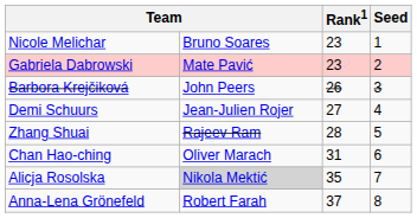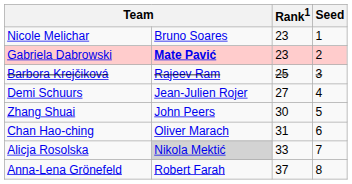 <table class="wikitable sortable collapsible uncollapsed ">
 <tr>
 <th width="350" colspan=2>Team</th>
 <th>Rank<sup>1</sup></th>
 <th>Seed</th>
 </tr>
 <tr>
 <td> <a href='#'>Nicole Melichar</a></td>
 <td> <a href='#'>Bruno Soares</a></td>
 <td>23</td>
 <td>1</td>
 </tr>
 <tr style="background-color:#fcc;">
 <td> <a href='#'>Gabriela Dabrowski</a></td>
-<td> <a href='#'>Mate Pavić</a></td>
+<td><strong> <a href='#'>Mate Pavić</a></strong></td>
 <td>23</td>
 <td>2</td>
 </tr>
 <tr>
 <td><s> <a href='#'>Barbora Krejčiková</a></s></td>
-<td> <a href='#'>John Peers</a></td>
-<td><s>26</s></td>
+<td><s> <a href='#'>Rajeev Ram</a></s></td>
+<td><s>25</s></td>
 <td><s>3</s></td>
 </tr>
 <tr>
 <td> <a href='#'>Demi Schuurs</a></td>
 <td> <a href='#'>Jean-Julien Rojer</a></td>
 <td>27</td>
 <td>4</td>
 </tr>
 <tr>
 <td> <a href='#'>Zhang Shuai</a></td>
-<td><s> <a href='#'>Rajeev Ram</a></s></td>
-<td>28</td>
+<td> <a href='#'>John Peers</a></td>
+<td>30</td>
 <td>5</td>
 </tr>
 <tr>
 <td> <a href='#'>Chan Hao-ching</a></td>
 <td> <a href='#'>Oliver Marach</a></td>
 <td>31</td>
 <td>6</td>
 </tr>
 <tr>
 <td> <a href='#'>Alicja Rosolska</a></td>
 <td style="background: lightgrey;"> <a href='#'>Nikola Mektić</a></td>
-<td>35</td>
+<td>33</td>
 <td>7</td>
 </tr>
 <tr>
 <td> <a href='#'>Anna-Lena Grönefeld</a></td>
 <td> <a href='#'>Robert Farah</a></td>
 <td>37</td>
 <td>8</td>
 </tr>
 </table>
